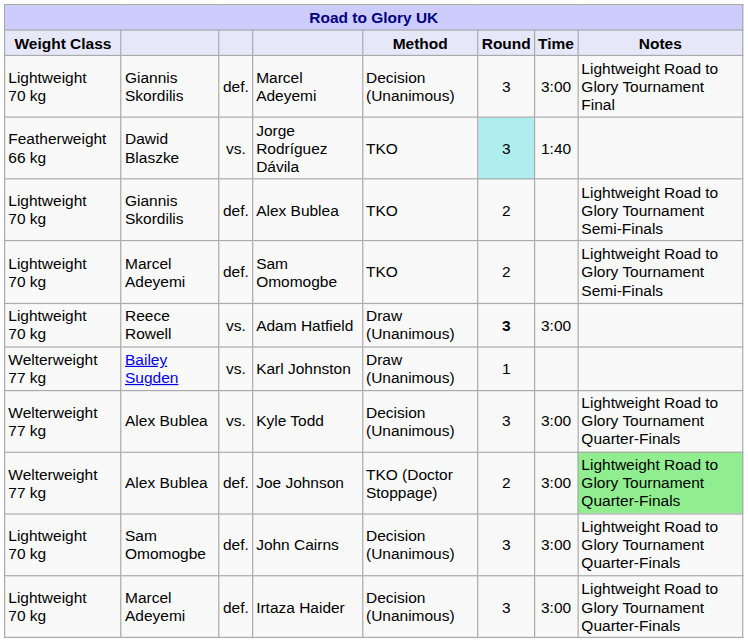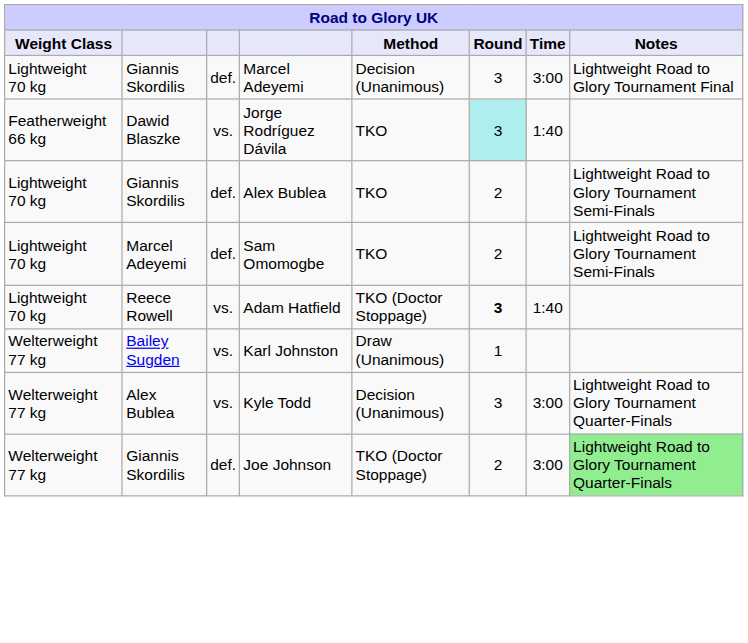 <table class="wikitable" style="font-size: 80%;">
 <tr>
 <th colspan="8" style="background-color: #ccf; color: #000080; text-align: center;"><strong>Road to Glory UK</strong></th>
 </tr>
 <tr>
 <th colspan="1" style="background-color: #E6E8FA; color: #000000; text-align: center;">Weight Class</th>
 <th colspan="1" style="background-color: #E6E8FA; color: #000000; text-align: center;"></th>
 <th colspan="1" style="background-color: #E6E8FA; color: #000000; text-align: center;"></th>
 <th colspan="1" style="background-color: #E6E8FA; color: #000000; text-align: center;"></th>
 <th colspan="1" style="background-color: #E6E8FA; color: #000000; text-align: center;">Method</th>
 <th colspan="1" style="background-color: #E6E8FA; color: #000000; text-align: center;">Round</th>
 <th colspan="1" style="background-color: #E6E8FA; color: #000000; text-align: center;">Time</th>
 <th colspan="1" style="background-color: #E6E8FA; color: #000000; text-align: center;">Notes</th>
 </tr>
 <tr>
 <td>Lightweight 70 kg</td>
 <td> Giannis Skordilis</td>
 <td align=center>def.</td>
 <td> Marcel Adeyemi</td>
 <td>Decision (Unanimous)</td>
 <td align=center>3</td>
 <td align=center>3:00</td>
 <td>Lightweight Road to Glory Tournament Final</td>
 </tr>
 <tr>
 <td>Featherweight 66 kg</td>
 <td> Dawid Blaszke</td>
 <td align=center>vs.</td>
 <td> Jorge Rodríguez Dávila</td>
 <td>TKO</td>
 <td align=center style="background: paleturquoise;">3</td>
 <td align=center>1:40</td>
 <td></td>
 </tr>
 <tr>
 <td>Lightweight 70 kg</td>
 <td> Giannis Skordilis</td>
 <td align=center>def.</td>
 <td> Alex Bublea</td>
 <td>TKO</td>
 <td align=center>2</td>
 <td align=center></td>
 <td>Lightweight Road to Glory Tournament Semi-Finals</td>
 </tr>
 <tr>
 <td>Lightweight 70 kg</td>
 <td> Marcel Adeyemi</td>
 <td align=center>def.</td>
 <td> Sam Omomogbe</td>
 <td>TKO</td>
 <td align=center>2</td>
 <td align=center></td>
 <td>Lightweight Road to Glory Tournament Semi-Finals</td>
 </tr>
 <tr>
 <td>Lightweight 70 kg</td>
 <td> Reece Rowell</td>
 <td align=center>vs.</td>
 <td> Adam Hatfield</td>
-<td>Draw (Unanimous)</td>
+<td>TKO (Doctor Stoppage)</td>
 <td align=center><strong>3</strong></td>
-<td align=center>3:00</td>
+<td align=center>1:40</td>
 <td></td>
 </tr>
 <tr>
 <td>Welterweight 77 kg</td>
 <td> <a href='#'>Bailey Sugden</a></td>
 <td align=center>vs.</td>
 <td> Karl Johnston</td>
 <td>Draw (Unanimous)</td>
 <td align=center>1</td>
 <td align=center></td>
 <td></td>
 </tr>
 <tr>
 <td>Welterweight 77 kg</td>
 <td> Alex Bublea</td>
 <td align=center>vs.</td>
 <td> Kyle Todd</td>
 <td>Decision (Unanimous)</td>
 <td align=center>3</td>
 <td align=center>3:00</td>
 <td>Lightweight Road to Glory Tournament Quarter-Finals</td>
 </tr>
 <tr>
 <td>Welterweight 77 kg</td>
-<td> Alex Bublea</td>
+<td> Giannis Skordilis</td>
 <td align=center>def.</td>
 <td> Joe Johnson</td>
 <td>TKO (Doctor Stoppage)</td>
 <td align=center>2</td>
 <td align=center>3:00</td>
 <td style="background: lightgreen;">Lightweight Road to Glory Tournament Quarter-Finals</td>
 </tr>
-<tr>
-<td>Lightweight 70 kg</td>
-<td> Sam Omomogbe</td>
-<td align=center>def.</td>
-<td> John Cairns</td>
-<td>Decision (Unanimous)</td>
-<td align=center>3</td>
-<td align=center>3:00</td>
-<td>Lightweight Road to Glory Tournament Quarter-Finals</td>
-</tr>
-<tr>
-<td>Lightweight 70 kg</td>
-<td> Marcel Adeyemi</td>
-<td align=center>def.</td>
-<td> Irtaza Haider</td>
-<td>Decision (Unanimous)</td>
-<td align=center>3</td>
-<td align=center>3:00</td>
-<td>Lightweight Road to Glory Tournament Quarter-Finals</td>
-</tr>
 </table>
